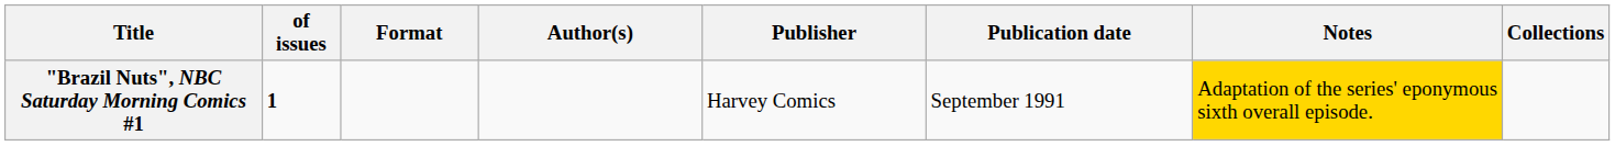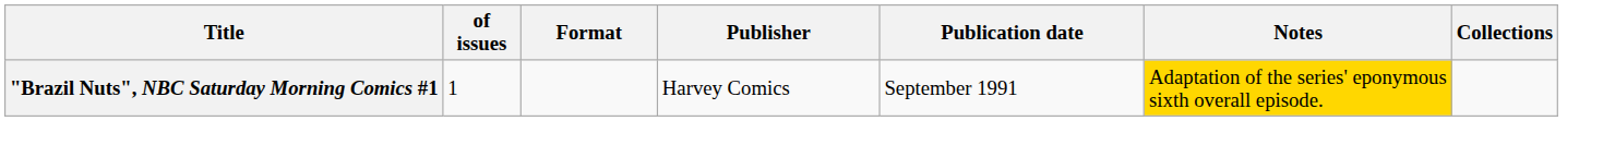 <table class="wikitable">
 <tr>
 <th>Title</th>
 <th style="width:40pt"> of issues</th>
 <th style="width:75pt">Format</th>
-<th style="width:125pt">Author(s)</th>
 <th style="width:125pt">Publisher</th>
 <th style="width:150pt">Publication date</th>
 <th style="width:175pt">Notes</th>
 <th>Collections</th>
 </tr>
 <tr>
 <th>"Brazil Nuts", <em>NBC Saturday Morning Comics</em> #1</th>
-<td><strong>1</strong></td>
-<td></td>
+<td>1</td>
 <td></td>
 <td>Harvey Comics</td>
 <td>September 1991</td>
 <td style="background: gold;">Adaptation of the series' eponymous sixth overall episode.</td>
 <td></td>
 </tr>
 </table>
